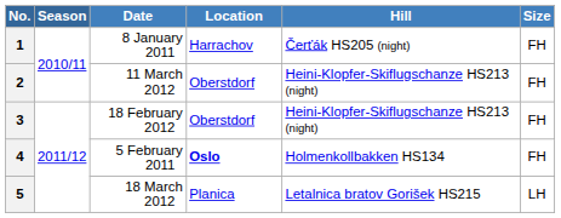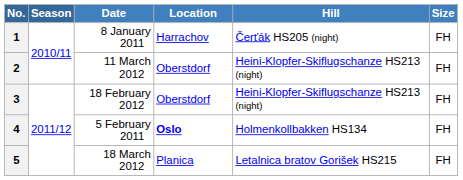 <table class="wikitable sortable" style="font-size:86%; line-height:15px; text-align:left; border:grey solid 1px; border-collapse:collapse; background:#ffffff;">
 <tr style="background:#efefef;">
 <th style="background-color:#369; color:white; width:10px;">No.</th>
 <th style="background-color:#369; color:white;  width:30px;">Season</th>
 <th style="background-color:#4180be; color:white; width:89px;">Date</th>
 <th style="background-color:#4180be; color:white; width:89px;">Location</th>
 <th style="background-color:#4180be; color:white; width:230px;">Hill</th>
 <th style="background-color:#4180be; color:white; width:25px;">Size</th>
 </tr>
 <tr>
 <th scope=row style="text-align:center;">1</th>
 <td align=center rowspan=2><a href='#'>2010/11</a></td>
 <td align=right>8 January 2011  </td>
 <td> <a href='#'>Harrachov</a></td>
 <td><a href='#'>Čerťák</a> HS205 <small>(night)</small></td>
 <td align=center>FH</td>
 </tr>
 <tr>
 <th scope=row style="text-align:center;">2</th>
 <td align=right>11 March 2012  </td>
 <td> <a href='#'>Oberstdorf</a></td>
 <td><a href='#'>Heini-Klopfer-Skiflugschanze</a> HS213 <small>(night)</small></td>
 <td align=center>FH</td>
 </tr>
 <tr>
 <th scope=row style="text-align:center;">3</th>
 <td align=center rowspan=3><a href='#'>2011/12</a></td>
 <td align=right>18 February 2012  </td>
 <td> <a href='#'>Oberstdorf</a></td>
 <td><a href='#'>Heini-Klopfer-Skiflugschanze</a> HS213 <small>(night)</small></td>
 <td align=center>FH</td>
 </tr>
 <tr>
 <th scope=row style="text-align:center;">4</th>
 <td align=right>5 February 2011  </td>
 <td><strong> <a href='#'>Oslo</a></strong></td>
 <td><a href='#'>Holmenkollbakken</a> HS134</td>
 <td align=center>FH</td>
 </tr>
 <tr>
 <th scope=row style="text-align:center;">5</th>
 <td align=right>18 March 2012  </td>
 <td> <a href='#'>Planica</a></td>
 <td><a href='#'>Letalnica bratov Gorišek</a> HS215</td>
-<td align=center>LH</td>
+<td align=center>FH</td>
 </tr>
 </table>
